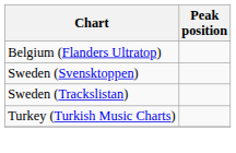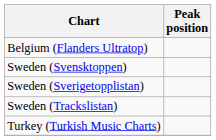 <table class="wikitable sortable">
 <tr>
 <th>Chart</th>
 <th>Peak<br>position</th>
 </tr>
 <tr>
 <td>Belgium (<a href='#'>Flanders Ultratop</a>)</td>
 <td></td>
 </tr>
 <tr>
 <td>Sweden (<a href='#'>Svensktoppen</a>)</td>
 <td></td>
 </tr>
 <tr>
+<td>Sweden (<a href='#'>Sverigetopplistan</a>)</td>
+<td></td>
+</tr>
+<tr>
 <td>Sweden (<a href='#'>Trackslistan</a>)</td>
 <td></td>
 </tr>
 <tr>
 <td>Turkey (<a href='#'>Turkish Music Charts</a>)</td>
 <td></td>
 </tr>
 <tr>
 </tr>
 </table>
